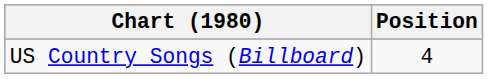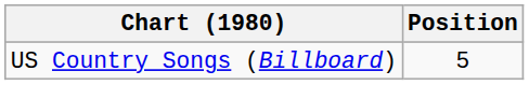 <table class="wikitable sortable">
 <tr>
 <th scope="col">Chart (1980)</th>
 <th scope="col">Position</th>
 </tr>
 <tr>
 <td>US <a href='#'>Country Songs</a> (<em><a href='#'>Billboard</a></em>)</td>
-<td align="center">4</td>
+<td align="center">5</td>
 </tr>
 </table>
